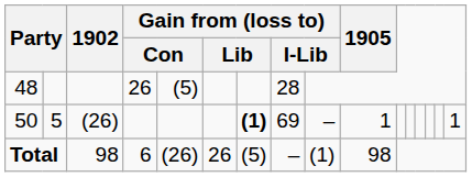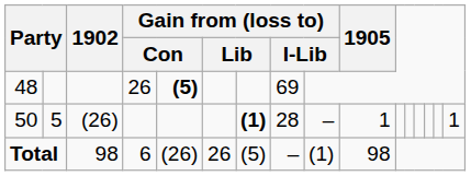 <table class="wikitable" style="text-align:right">
 <tr>
 <th rowspan="2" colspan="2">Party</th>
 <th rowspan="2" style="width:1em;">1902</th>
 <th colspan="6">Gain from (loss to)</th>
 <th rowspan="2" style="width:1em;">1905</th>
 </tr>
 <tr>
 <th colspan="2">Con</th>
 <th colspan="2">Lib</th>
 <th colspan="2">I-Lib</th>
 </tr>
 <tr>
 <td>48</td>
 <td></td>
 <td></td>
 <td>26</td>
-<td>(5)</td>
+<td><strong>(5)</strong></td>
 <td></td>
 <td></td>
-<td>28<br></td>
+<td>69</td>
 </tr>
 <tr>
 <td>50</td>
 <td>5</td>
 <td>(26)</td>
 <td></td>
 <td></td>
 <td></td>
 <td><strong>(1)</strong></td>
-<td>69</td>
+<td>28<br></td>
 <td>–</td>
 <td>1</td>
 <td></td>
 <td></td>
 <td></td>
 <td></td>
 <td></td>
 <td>1</td>
 </tr>
 <tr>
 <td colspan="2" style="text-align:left;"><strong>Total</strong></td>
 <td>98</td>
 <td>6</td>
 <td>(26)</td>
 <td>26</td>
 <td>(5)</td>
 <td>–</td>
 <td>(1)</td>
 <td>98</td>
 </tr>
 </table>
